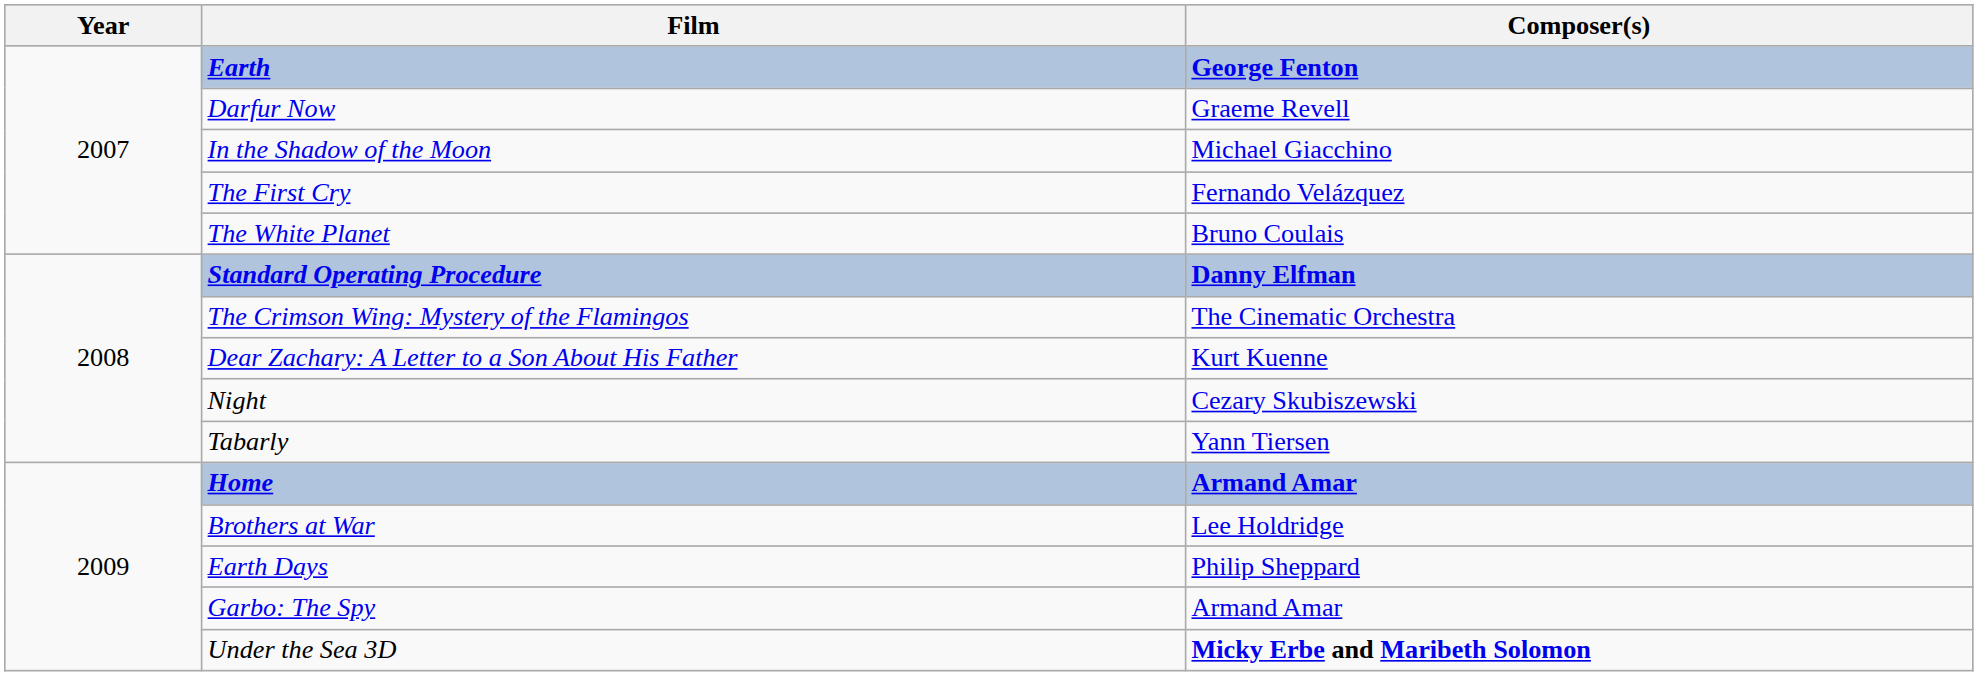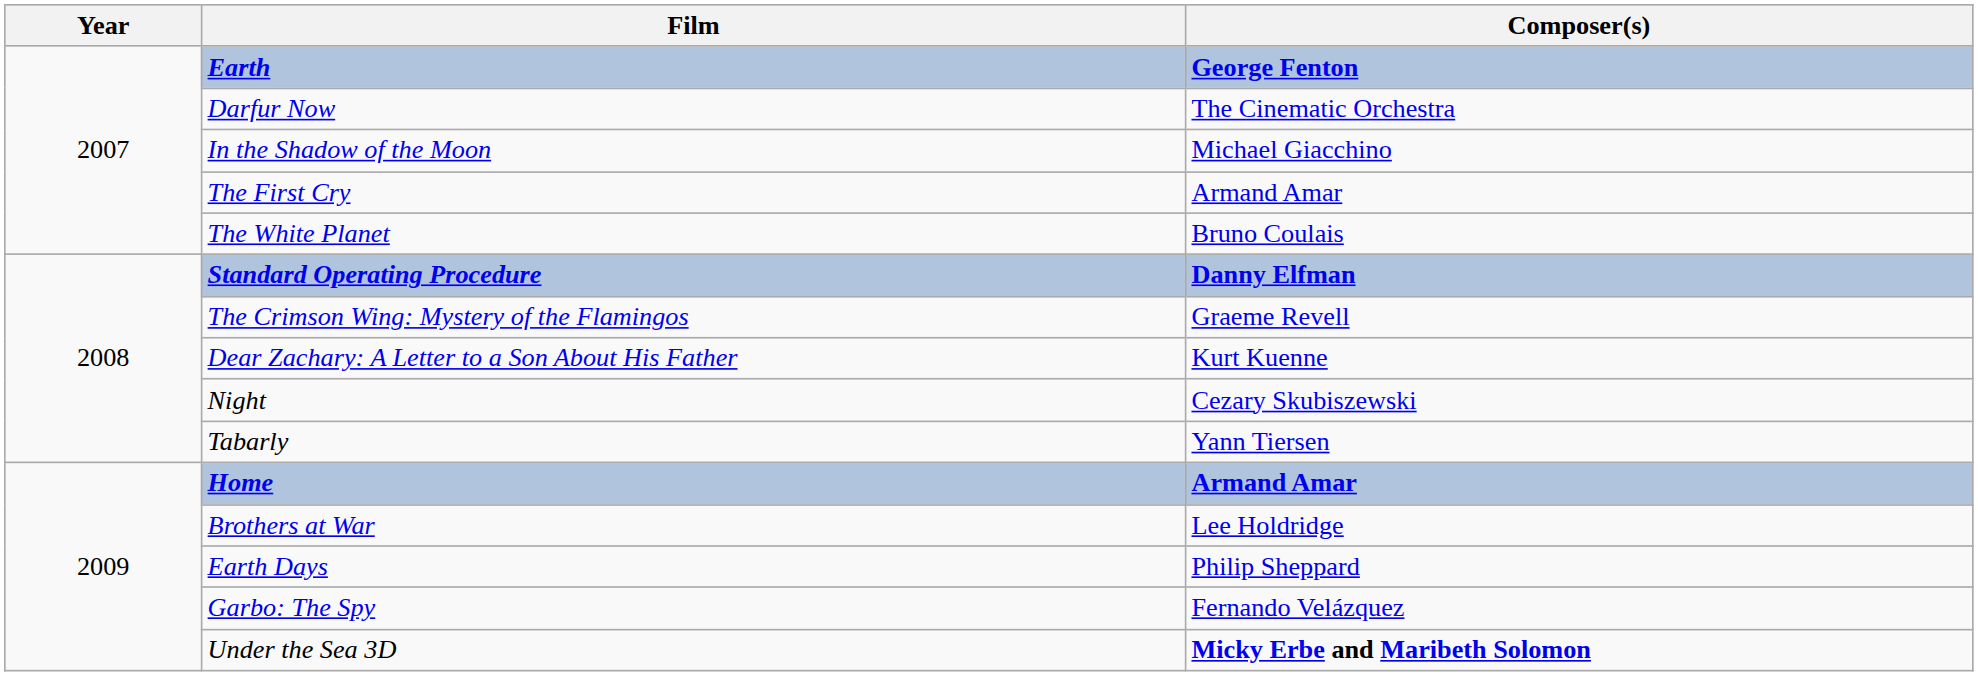 <table class="wikitable" width="95%" cellpadding="5">
 <tr>
 <th width="10%">Year</th>
 <th width="50%">Film</th>
 <th width="40%">Composer(s)</th>
 </tr>
 <tr>
 <td rowspan="5" style="text-align:center;">2007<br></td>
 <td style="background:#B0C4DE;"><strong><em><a href='#'>Earth</a></em></strong></td>
 <td style="background:#B0C4DE;"><strong><a href='#'>George Fenton</a></strong></td>
 </tr>
 <tr>
 <td><em><a href='#'>Darfur Now</a></em></td>
-<td><a href='#'>Graeme Revell</a></td>
+<td><a href='#'>The Cinematic Orchestra</a></td>
 </tr>
 <tr>
 <td><em><a href='#'>In the Shadow of the Moon</a></em></td>
 <td><a href='#'>Michael Giacchino</a></td>
 </tr>
 <tr>
 <td><em><a href='#'>The First Cry</a></em></td>
-<td><a href='#'>Fernando Velázquez</a></td>
+<td><a href='#'>Armand Amar</a></td>
 </tr>
 <tr>
 <td><em><a href='#'>The White Planet</a></em></td>
 <td><a href='#'>Bruno Coulais</a></td>
 </tr>
 <tr>
 <td rowspan="5" style="text-align:center;">2008<br></td>
 <td style="background:#B0C4DE;"><strong><em><a href='#'>Standard Operating Procedure</a></em></strong></td>
 <td style="background:#B0C4DE;"><strong><a href='#'>Danny Elfman</a></strong></td>
 </tr>
 <tr>
 <td><em><a href='#'>The Crimson Wing: Mystery of the Flamingos</a></em></td>
-<td><a href='#'>The Cinematic Orchestra</a></td>
+<td><a href='#'>Graeme Revell</a></td>
 </tr>
 <tr>
 <td><em><a href='#'>Dear Zachary: A Letter to a Son About His Father</a></em></td>
 <td><a href='#'>Kurt Kuenne</a></td>
 </tr>
 <tr>
 <td><em>Night</em></td>
 <td><a href='#'>Cezary Skubiszewski</a></td>
 </tr>
 <tr>
 <td><em>Tabarly</em></td>
 <td><a href='#'>Yann Tiersen</a></td>
 </tr>
 <tr>
 <td rowspan="5" style="text-align:center;">2009<br></td>
 <td style="background:#B0C4DE;"><strong><em><a href='#'>Home</a></em></strong></td>
 <td style="background:#B0C4DE;"><strong><a href='#'>Armand Amar</a></strong></td>
 </tr>
 <tr>
 <td><em><a href='#'>Brothers at War</a></em></td>
 <td><a href='#'>Lee Holdridge</a></td>
 </tr>
 <tr>
 <td><em><a href='#'>Earth Days</a></em></td>
 <td><a href='#'>Philip Sheppard</a></td>
 </tr>
 <tr>
 <td><em><a href='#'>Garbo: The Spy</a></em></td>
-<td><a href='#'>Armand Amar</a></td>
+<td><a href='#'>Fernando Velázquez</a></td>
 </tr>
 <tr>
 <td><em>Under the Sea 3D</em></td>
 <td><strong><a href='#'>Micky Erbe</a> and <a href='#'>Maribeth Solomon</a></strong></td>
 </tr>
 </table>
